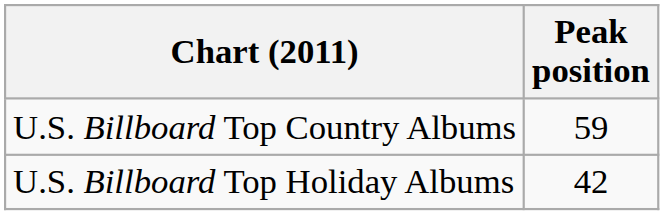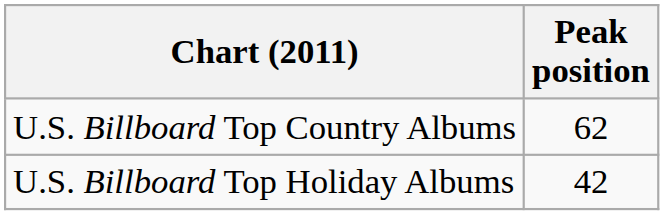 <table class="wikitable">
 <tr>
 <th>Chart (2011)</th>
 <th>Peak<br>position</th>
 </tr>
 <tr>
 <td>U.S. <em>Billboard</em> Top Country Albums</td>
-<td align="center">59</td>
+<td align="center">62</td>
 </tr>
 <tr>
 <td>U.S. <em>Billboard</em> Top Holiday Albums</td>
 <td align="center">42</td>
 </tr>
 </table>
